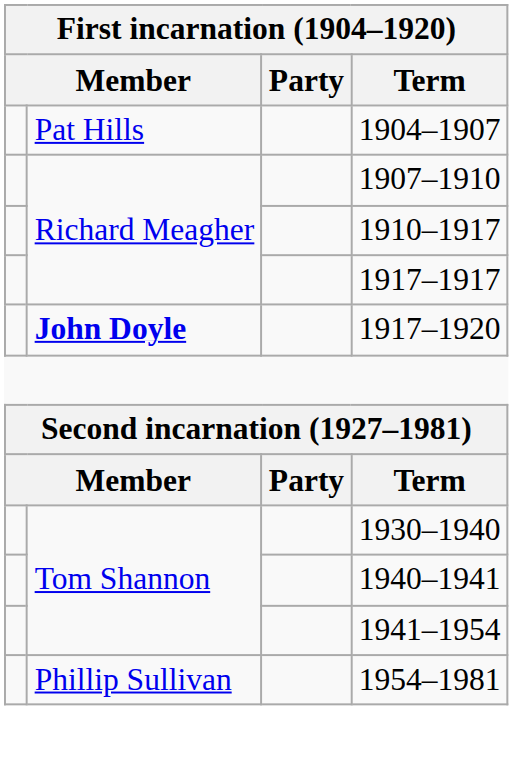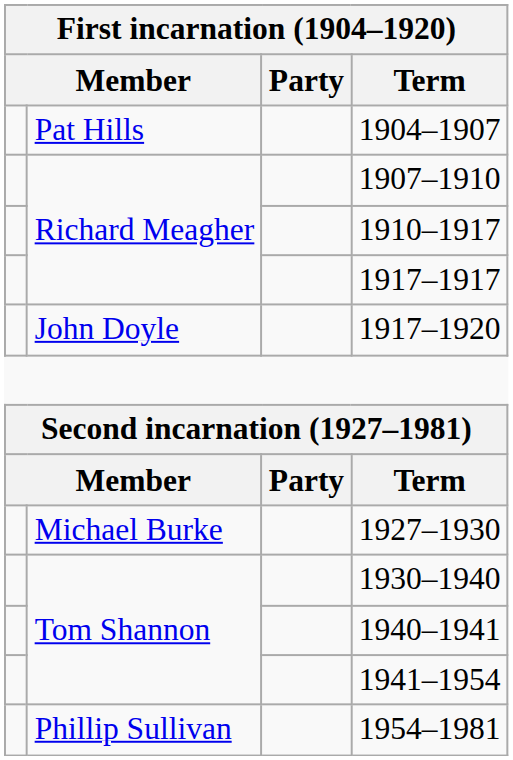 <table class="wikitable" style='border-style: none none none none;'>
 <tr>
 <th colspan="4">First incarnation (1904–1920)</th>
 </tr>
 <tr>
 <th colspan="2">Member</th>
 <th>Party</th>
 <th>Term</th>
 </tr>
 <tr style="background: #f9f9f9">
 <td> </td>
 <td><a href='#'>Pat Hills</a></td>
 <td></td>
 <td>1904–1907</td>
 </tr>
 <tr style="background: #f9f9f9">
 <td> </td>
 <td rowspan="3"><a href='#'>Richard Meagher</a></td>
 <td></td>
 <td>1907–1910</td>
 </tr>
 <tr style="background: #f9f9f9">
 <td> </td>
 <td></td>
 <td>1910–1917</td>
 </tr>
 <tr style="background: #f9f9f9">
 <td> </td>
 <td></td>
 <td>1917–1917</td>
 </tr>
 <tr style="background: #f9f9f9">
 <td> </td>
-<td><strong><a href='#'>John Doyle</a></strong></td>
+<td><a href='#'>John Doyle</a></td>
 <td></td>
 <td>1917–1920</td>
 </tr>
 <tr>
 <td colspan="4" style='border-style: none none none none;'> </td>
 </tr>
 <tr>
 <th colspan="4">Second incarnation (1927–1981)</th>
 </tr>
 <tr>
 <th colspan="2">Member</th>
 <th>Party</th>
 <th>Term</th>
+</tr>
+<tr style="background: #f9f9f9">
+<td> </td>
+<td><a href='#'>Michael Burke</a></td>
+<td></td>
+<td>1927–1930</td>
 </tr>
 <tr style="background: #f9f9f9">
 <td> </td>
 <td rowspan="3"><a href='#'>Tom Shannon</a></td>
 <td></td>
 <td>1930–1940</td>
 </tr>
 <tr style="background: #f9f9f9">
 <td> </td>
 <td></td>
 <td>1940–1941</td>
 </tr>
 <tr style="background: #f9f9f9">
 <td> </td>
 <td></td>
 <td>1941–1954</td>
 </tr>
 <tr style="background: #f9f9f9">
 <td> </td>
 <td><a href='#'>Phillip Sullivan</a></td>
 <td></td>
 <td>1954–1981</td>
 </tr>
 </table>
